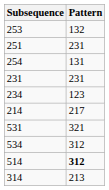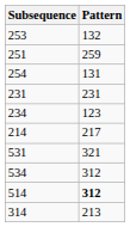 <table class="wikitable">
 <tr>
 <th>Subsequence</th>
 <th>Pattern</th>
 </tr>
 <tr>
 <td>253</td>
 <td>132</td>
 </tr>
 <tr>
 <td>251</td>
-<td>231</td>
+<td>259</td>
 </tr>
 <tr>
 <td>254</td>
 <td>131</td>
 </tr>
 <tr>
 <td>231</td>
 <td>231</td>
 </tr>
 <tr>
 <td>234</td>
 <td>123</td>
 </tr>
 <tr>
 <td>214</td>
 <td>217</td>
 </tr>
 <tr>
 <td>531</td>
 <td>321</td>
 </tr>
 <tr>
 <td>534</td>
 <td>312</td>
 </tr>
 <tr>
 <td>514</td>
 <td><strong>312</strong></td>
 </tr>
 <tr>
 <td>314</td>
 <td>213</td>
 </tr>
 </table>
